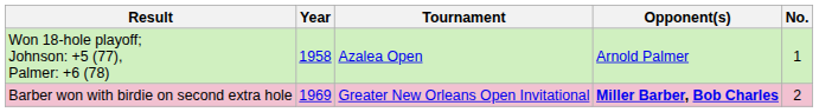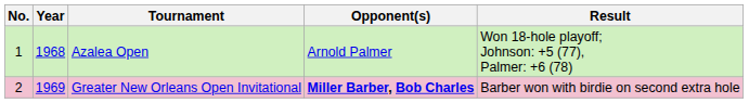 <table class="wikitable" style="font-size:95%;">
 <tr>
-<th>Result</th>
+<th>No.</th>
 <th>Year</th>
 <th>Tournament</th>
 <th>Opponent(s)</th>
-<th>No.</th>
+<th>Result</th>
 </tr>
 <tr style="background:#D0F0C0;">
-<td>Won 18-hole playoff;<br>Johnson: +5 (77),<br>Palmer: +6 (78)</td>
-<td><a href='#'>1958</a></td>
+<td align=center>1</td>
+<td><a href='#'>1968</a></td>
 <td><a href='#'>Azalea Open</a></td>
 <td> <a href='#'>Arnold Palmer</a></td>
-<td align=center>1</td>
+<td>Won 18-hole playoff;<br>Johnson: +5 (77),<br>Palmer: +6 (78)</td>
 </tr>
 <tr style="background:#F2C1D1;">
-<td>Barber won with birdie on second extra hole</td>
+<td align=center>2</td>
 <td><a href='#'>1969</a></td>
 <td><a href='#'>Greater New Orleans Open Invitational</a></td>
 <td><strong> <a href='#'>Miller Barber</a>,  <a href='#'>Bob Charles</a></strong></td>
-<td align=center>2</td>
+<td>Barber won with birdie on second extra hole</td>
 </tr>
 </table>
